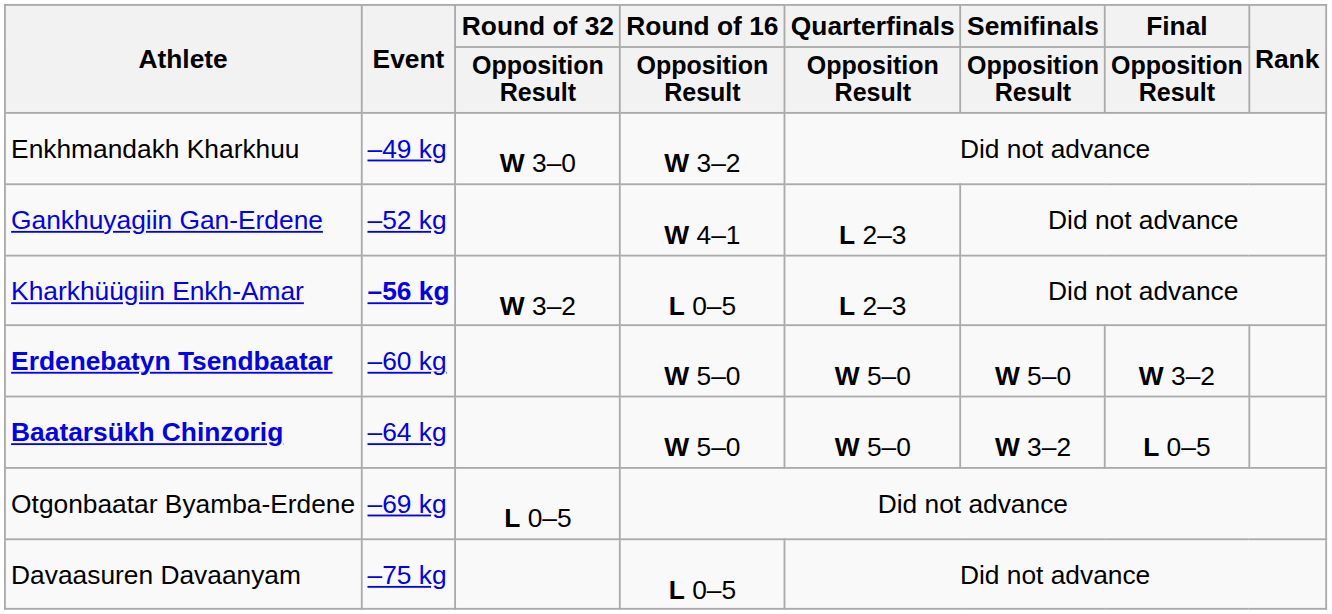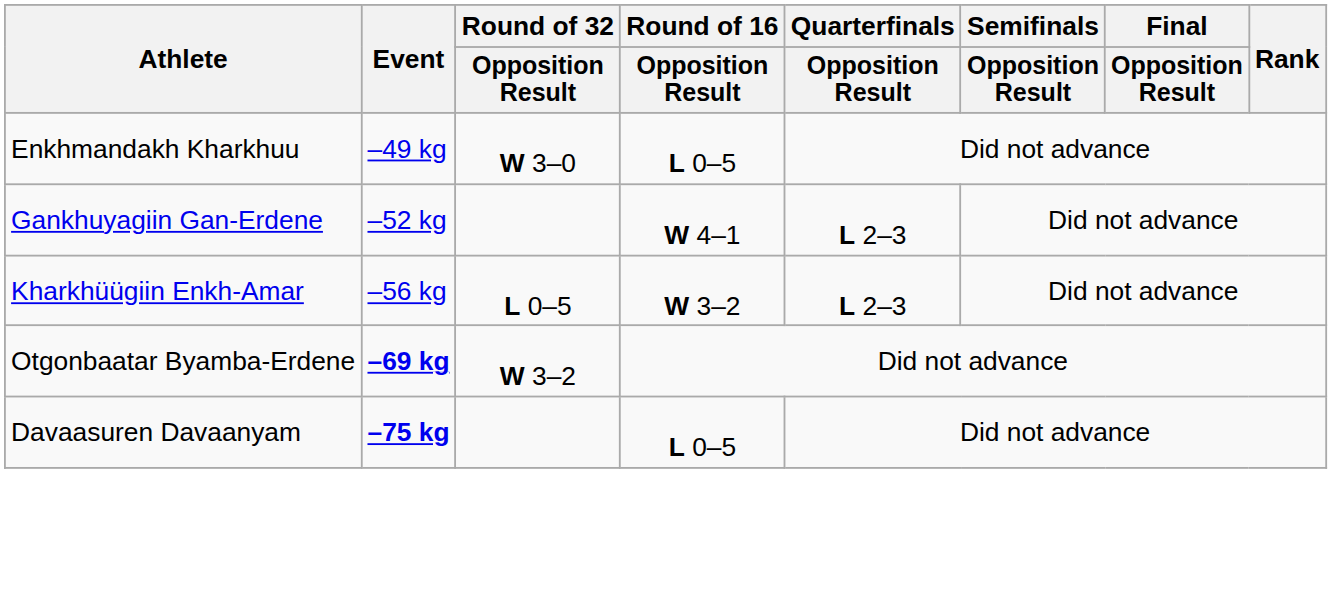 <table class=wikitable style=font-size:90%;text-align:center>
 <tr>
 <th rowspan="2">Athlete</th>
 <th rowspan="2">Event</th>
 <th>Round of 32</th>
 <th>Round of 16</th>
 <th>Quarterfinals</th>
 <th>Semifinals</th>
 <th>Final</th>
 <th rowspan=2>Rank</th>
 </tr>
 <tr style="font-size:95%">
 <th>Opposition<br>Result</th>
 <th>Opposition<br>Result</th>
 <th>Opposition<br>Result</th>
 <th>Opposition<br>Result</th>
 <th>Opposition<br>Result</th>
 </tr>
 <tr>
 <td align=left>Enkhmandakh Kharkhuu</td>
 <td align=left><a href='#'>–49 kg</a></td>
 <td><br><strong>W</strong> 3–0</td>
-<td><br><strong>W</strong> 3–2</td>
+<td><br><strong>L</strong> 0–5</td>
 <td colspan=4>Did not advance</td>
 </tr>
 <tr>
 <td align=left><a href='#'>Gankhuyagiin Gan-Erdene</a></td>
 <td align=left><a href='#'>–52 kg</a></td>
 <td></td>
 <td><br><strong>W</strong> 4–1</td>
 <td><br><strong>L</strong> 2–3</td>
 <td colspan=3>Did not advance</td>
 </tr>
 <tr>
 <td align=left><a href='#'>Kharkhüügiin Enkh-Amar</a></td>
-<td align=left><strong><a href='#'>–56 kg</a></strong></td>
+<td align=left><a href='#'>–56 kg</a></td>
+<td><br><strong>L</strong> 0–5</td>
 <td><br><strong>W</strong> 3–2</td>
-<td><br><strong>L</strong> 0–5</td>
 <td><br><strong>L</strong> 2–3</td>
 <td colspan=3>Did not advance</td>
 </tr>
 <tr>
-<td align=left><strong><a href='#'>Erdenebatyn Tsendbaatar</a></strong></td>
-<td align=left><a href='#'>–60 kg</a></td>
-<td></td>
-<td><br><strong>W</strong> 5–0</td>
-<td><br><strong>W</strong> 5–0</td>
-<td><br><strong>W</strong> 5–0</td>
+<td align=left>Otgonbaatar Byamba-Erdene</td>
+<td align=left><strong><a href='#'>–69 kg</a></strong></td>
 <td><br><strong>W</strong> 3–2</td>
-<td></td>
-</tr>
-<tr>
-<td align=left><strong><a href='#'>Baatarsükh Chinzorig</a></strong></td>
-<td align=left><a href='#'>–64 kg</a></td>
-<td></td>
-<td><br><strong>W</strong> 5–0</td>
-<td><br><strong>W</strong> 5–0</td>
-<td><br><strong>W</strong> 3–2</td>
-<td><br><strong>L</strong> 0–5</td>
-<td></td>
-</tr>
-<tr>
-<td align=left>Otgonbaatar Byamba-Erdene</td>
-<td align=left><a href='#'>–69 kg</a></td>
-<td><br><strong>L</strong> 0–5</td>
 <td colspan=5>Did not advance</td>
 </tr>
 <tr>
 <td align=left>Davaasuren Davaanyam</td>
-<td align=left><a href='#'>–75 kg</a></td>
+<td align=left><strong><a href='#'>–75 kg</a></strong></td>
 <td></td>
 <td><br><strong>L</strong> 0–5</td>
 <td colspan=4>Did not advance</td>
 </tr>
 </table>
